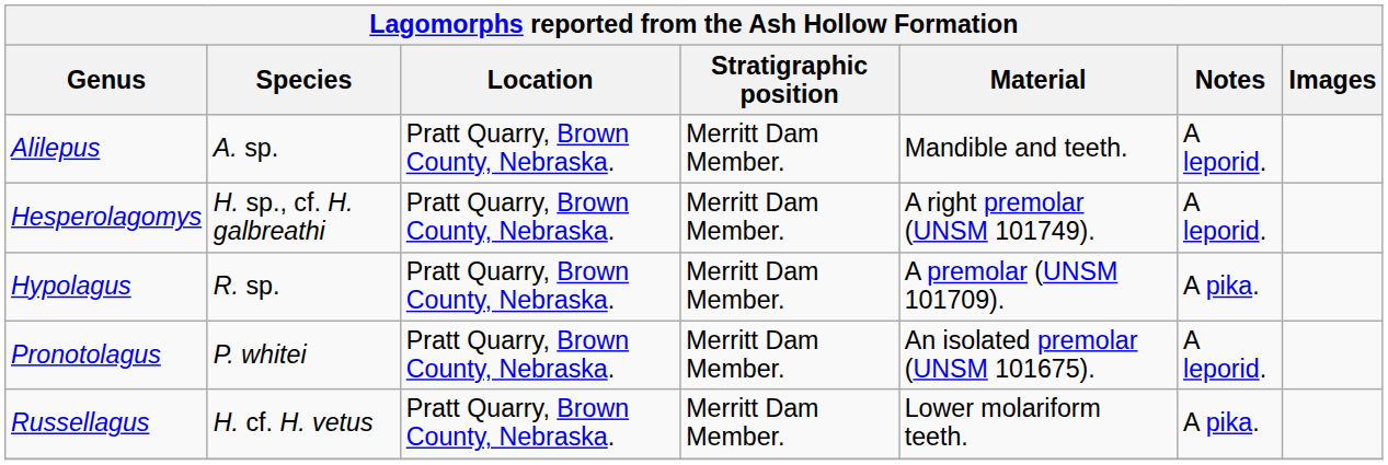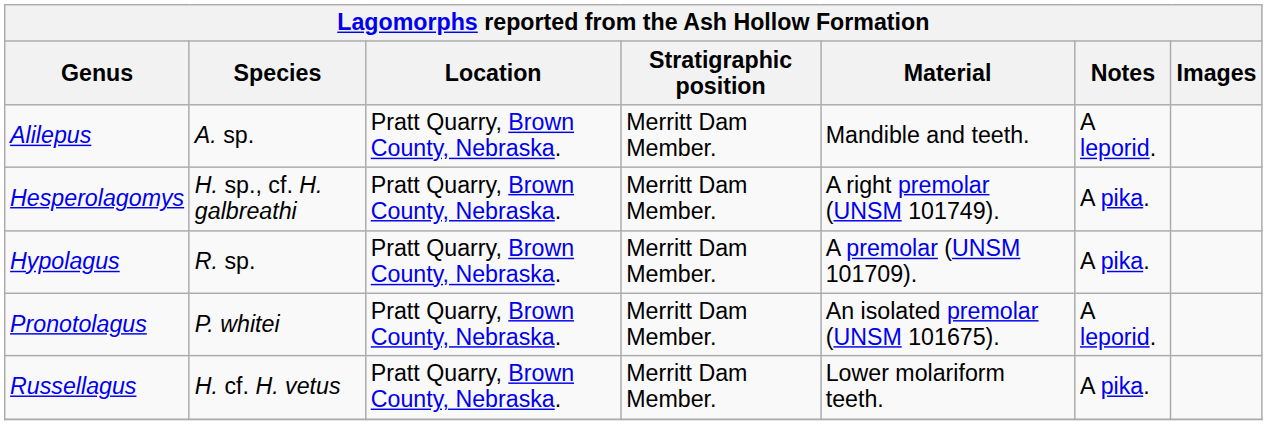 <table class="wikitable" align="center">
 <tr>
 <th colspan="7" align="center"><strong><a href='#'>Lagomorphs</a> reported from the Ash Hollow Formation</strong></th>
 </tr>
 <tr>
 <th>Genus</th>
 <th>Species</th>
 <th>Location</th>
 <th><strong>Stratigraphic position</strong></th>
 <th><strong>Material</strong></th>
 <th>Notes</th>
 <th>Images</th>
 </tr>
 <tr>
 <td><em><a href='#'>Alilepus</a></em></td>
 <td><em>A.</em> sp.</td>
 <td>Pratt Quarry, <a href='#'>Brown County, Nebraska</a>.</td>
 <td>Merritt Dam Member.</td>
 <td>Mandible and teeth.</td>
 <td>A <a href='#'>leporid</a>.</td>
 <td></td>
 </tr>
 <tr>
 <td><em><a href='#'>Hesperolagomys</a></em></td>
 <td><em>H.</em> sp., cf. <em>H. galbreathi</em></td>
 <td>Pratt Quarry, <a href='#'>Brown County, Nebraska</a>.</td>
 <td>Merritt Dam Member.</td>
 <td>A right <a href='#'>premolar</a> (<a href='#'>UNSM</a> 101749).</td>
-<td>A <a href='#'>leporid</a>.</td>
+<td>A <a href='#'>pika</a>.</td>
 <td></td>
 </tr>
 <tr>
 <td><em><a href='#'>Hypolagus</a></em></td>
 <td><em>R.</em> sp.</td>
 <td>Pratt Quarry, <a href='#'>Brown County, Nebraska</a>.</td>
 <td>Merritt Dam Member.</td>
 <td>A <a href='#'>premolar</a> (<a href='#'>UNSM</a> 101709).</td>
 <td>A <a href='#'>pika</a>.</td>
 <td></td>
 </tr>
 <tr>
 <td><em><a href='#'>Pronotolagus</a></em></td>
 <td><em>P. whitei</em></td>
 <td>Pratt Quarry, <a href='#'>Brown County, Nebraska</a>.</td>
 <td>Merritt Dam Member.</td>
 <td>An isolated <a href='#'>premolar</a> (<a href='#'>UNSM</a> 101675).</td>
 <td>A <a href='#'>leporid</a>.</td>
 <td></td>
 </tr>
 <tr>
 <td><em><a href='#'>Russellagus</a></em></td>
 <td><em>H.</em> cf. <em>H. vetus</em></td>
 <td>Pratt Quarry, <a href='#'>Brown County, Nebraska</a>.</td>
 <td>Merritt Dam Member.</td>
 <td>Lower molariform teeth.</td>
 <td>A <a href='#'>pika</a>.</td>
 <td></td>
 </tr>
 <tr>
 </tr>
 </table>
